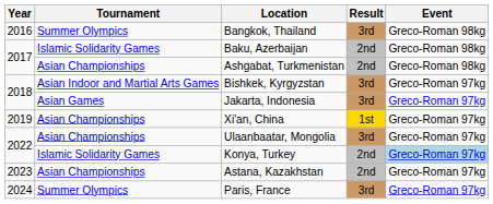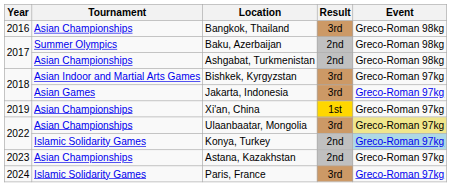 <table class="wikitable" style="font-size:95%;">
 <tr>
 <th>Year</th>
 <th>Tournament</th>
 <th>Location</th>
 <th>Result</th>
 <th>Event</th>
 </tr>
 <tr>
 <td>2016</td>
-<td><a href='#'>Summer Olympics</a></td>
+<td><a href='#'>Asian Championships</a></td>
 <td>Bangkok, Thailand</td>
 <td align="center" bgcolor="cc9966">3rd</td>
 <td>Greco-Roman 98kg</td>
 </tr>
 <tr>
 <td rowspan=2>2017</td>
-<td><a href='#'>Islamic Solidarity Games</a></td>
+<td><a href='#'>Summer Olympics</a></td>
 <td>Baku, Azerbaijan</td>
 <td align="center" bgcolor="silver">2nd</td>
 <td>Greco-Roman 98kg</td>
 </tr>
 <tr>
 <td><a href='#'>Asian Championships</a></td>
 <td>Ashgabat, Turkmenistan</td>
 <td align="center" bgcolor="silver">2nd</td>
 <td>Greco-Roman 98kg</td>
 </tr>
 <tr>
 <td rowspan=2>2018</td>
 <td><a href='#'>Asian Indoor and Martial Arts Games</a></td>
 <td>Bishkek, Kyrgyzstan</td>
 <td align="center" bgcolor="cc9966">3rd</td>
 <td>Greco-Roman 97kg</td>
 </tr>
 <tr>
 <td><a href='#'>Asian Games</a></td>
 <td>Jakarta, Indonesia</td>
 <td align="center" bgcolor="cc9966">3rd</td>
 <td><a href='#'>Greco-Roman 97kg</a></td>
 </tr>
 <tr>
 <td>2019</td>
 <td><a href='#'>Asian Championships</a></td>
 <td>Xi'an, China</td>
 <td align="center" bgcolor="gold">1st</td>
 <td>Greco-Roman 97kg</td>
 </tr>
 <tr>
 <td rowspan=2>2022</td>
 <td><a href='#'>Asian Championships</a></td>
 <td>Ulaanbaatar, Mongolia</td>
 <td align="center" bgcolor="cc9966">3rd</td>
-<td>Greco-Roman 97kg</td>
+<td style="background: khaki;">Greco-Roman 97kg</td>
 </tr>
 <tr>
 <td><a href='#'>Islamic Solidarity Games</a></td>
 <td>Konya, Turkey</td>
 <td align="center" bgcolor="silver">2nd</td>
 <td style="background: lightblue;"><a href='#'>Greco-Roman 97kg</a></td>
 </tr>
 <tr>
 <td>2023</td>
 <td><a href='#'>Asian Championships</a></td>
 <td>Astana, Kazakhstan</td>
 <td align="center" bgcolor="silver">2nd</td>
 <td>Greco-Roman 97kg</td>
 </tr>
 <tr>
 <td>2024</td>
-<td><a href='#'>Summer Olympics</a></td>
+<td><a href='#'>Islamic Solidarity Games</a></td>
 <td>Paris, France</td>
 <td align="center" bgcolor="cc9966">3rd</td>
 <td><a href='#'>Greco-Roman 97kg</a></td>
 </tr>
 </table>
